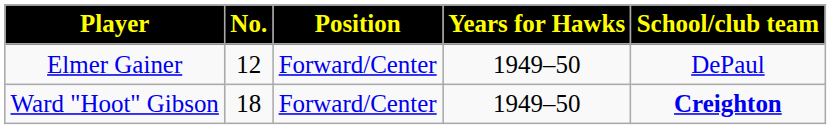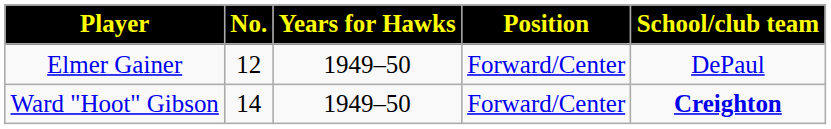 <table class="wikitable sortable sortable" style="text-align:center">
 <tr>
 <th style="background:#000000;color:#FFFF00;">Player</th>
 <th style="background:#000000;color:#FFFF00;">No.</th>
+<th style="background:#000000;color:#FFFF00;">Years for Hawks</th>
 <th style="background:#000000;color:#FFFF00;">Position</th>
-<th style="background:#000000;color:#FFFF00;">Years for Hawks</th>
 <th style="background:#000000;color:#FFFF00;">School/club team</th>
 </tr>
 <tr>
 <td><a href='#'>Elmer Gainer</a></td>
 <td>12</td>
+<td>1949–50</td>
 <td><a href='#'>Forward/Center</a></td>
-<td>1949–50</td>
 <td><a href='#'>DePaul</a></td>
 </tr>
 <tr>
 <td><a href='#'>Ward "Hoot" Gibson</a></td>
-<td>18</td>
+<td>14</td>
+<td>1949–50</td>
 <td><a href='#'>Forward/Center</a></td>
-<td>1949–50</td>
 <td><strong><a href='#'>Creighton</a></strong></td>
 </tr>
 </table>
